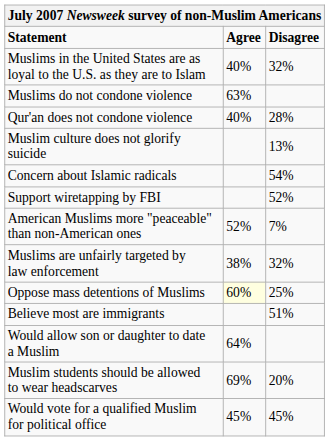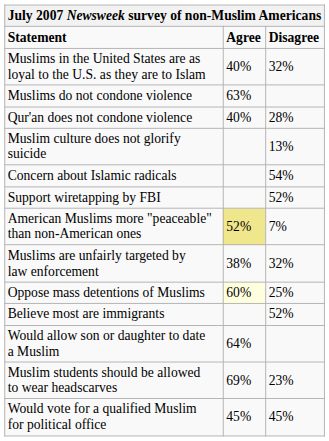 <table class="wikitable" style="float:right;">
 <tr>
 <th colspan=3>July 2007 <em>Newsweek</em> survey of non-Muslim Americans</th>
 </tr>
 <tr>
 <td><strong>Statement</strong></td>
 <td><strong>Agree</strong></td>
 <td><strong>Disagree</strong></td>
 </tr>
 <tr>
 <td>Muslims in the United States are as <br>loyal to the U.S. as they are to Islam</td>
 <td>40%</td>
 <td>32%</td>
 </tr>
 <tr>
 <td>Muslims do not condone violence</td>
 <td>63%</td>
 <td></td>
 </tr>
 <tr>
 <td>Qur'an does not condone violence</td>
 <td>40%</td>
 <td>28%</td>
 </tr>
 <tr>
 <td>Muslim culture does not glorify<br> suicide</td>
 <td></td>
 <td>13%</td>
 </tr>
 <tr>
 <td>Concern about Islamic radicals</td>
 <td></td>
 <td>54%</td>
 </tr>
 <tr>
 <td>Support wiretapping by FBI</td>
 <td></td>
 <td>52%</td>
 </tr>
 <tr>
 <td>American Muslims more "peaceable"<br> than non-American ones</td>
-<td>52%</td>
+<td style="background: khaki;">52%</td>
 <td>7%</td>
 </tr>
 <tr>
 <td>Muslims are unfairly targeted by<br> law enforcement</td>
 <td>38%</td>
 <td>32%</td>
 </tr>
 <tr>
 <td>Oppose mass detentions of Muslims</td>
 <td style="background: lightyellow;">60%</td>
 <td>25%</td>
 </tr>
 <tr>
 <td>Believe most are immigrants</td>
 <td></td>
-<td>51%</td>
+<td>52%</td>
 </tr>
 <tr>
 <td>Would allow son or daughter to date<br> a Muslim</td>
 <td>64%</td>
 <td></td>
 </tr>
 <tr>
 <td>Muslim students should be allowed<br> to wear headscarves</td>
 <td>69%</td>
-<td>20%</td>
+<td>23%</td>
 </tr>
 <tr>
 <td>Would vote for a qualified Muslim<br> for political office</td>
 <td>45%</td>
 <td>45%</td>
 </tr>
 </table>
